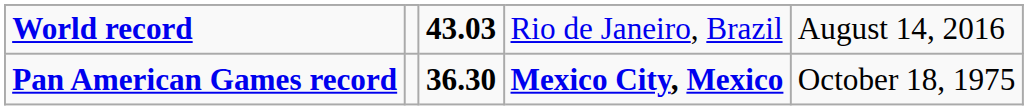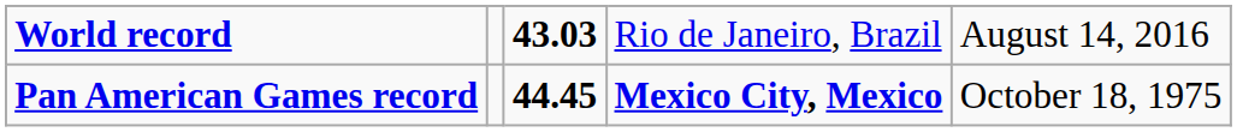 <table class="wikitable">
 <tr>
 <td><strong><a href='#'>World record</a></strong></td>
 <td></td>
 <td><strong>43.03</strong></td>
 <td><a href='#'>Rio de Janeiro</a>, <a href='#'>Brazil</a></td>
 <td>August 14, 2016</td>
 </tr>
 <tr>
 <td><strong><a href='#'>Pan American Games record</a></strong></td>
 <td></td>
-<td><strong>36.30</strong></td>
+<td><strong>44.45</strong></td>
 <td><strong><a href='#'>Mexico City</a>, <a href='#'>Mexico</a></strong></td>
 <td>October 18, 1975</td>
 </tr>
 </table>
